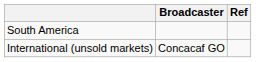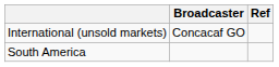 <table class="wikitable">
 <tr>
 <th></th>
 <th>Broadcaster</th>
 <th>Ref</th>
 </tr>
 <tr>
+<td>International (unsold markets)</td>
+<td>Concacaf GO</td>
+<td></td>
+</tr>
+<tr>
 <td>South America</td>
 <td></td>
 <td></td>
 </tr>
-<tr>
-<td>International (unsold markets)</td>
-<td>Concacaf GO</td>
-<td></td>
-</tr>
 </table>
